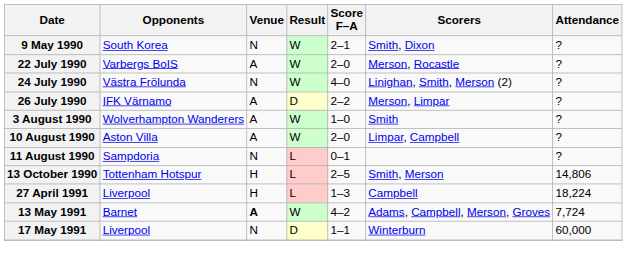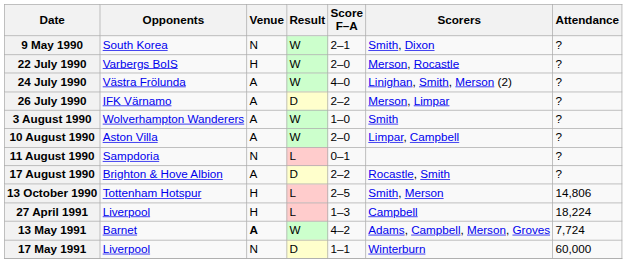 <table class="wikitable plainrowheaders" style="text-align:censer">
 <tr>
 <th scope="col">Date</th>
 <th scope="col">Opponents</th>
 <th scope="col">Venue</th>
 <th scope="col">Result</th>
 <th scope="col">Score<br>F–A</th>
 <th scope="col">Scorers</th>
 <th scope="col">Attendance</th>
 </tr>
 <tr>
 <th scope="row">9 May 1990</th>
 <td align="left"> <a href='#'>South Korea</a></td>
 <td>N</td>
 <td style="background:#cfc">W</td>
 <td>2–1</td>
 <td align="left"><a href='#'>Smith</a>, <a href='#'>Dixon</a></td>
 <td>?</td>
 </tr>
 <tr>
 <th scope="row">22 July 1990</th>
 <td align="left"> <a href='#'>Varbergs BoIS</a></td>
-<td>A</td>
+<td>H</td>
 <td style="background:#cfc">W</td>
 <td>2–0</td>
 <td align="left"><a href='#'>Merson</a>, <a href='#'>Rocastle</a></td>
 <td>?</td>
 </tr>
 <tr>
 <th scope="row">24 July 1990</th>
 <td align="left"> <a href='#'>Västra Frölunda</a></td>
-<td>N</td>
+<td>A</td>
 <td style="background:#cfc">W</td>
 <td>4–0</td>
 <td align="left"><a href='#'>Linighan</a>, <a href='#'>Smith</a>, <a href='#'>Merson</a> (2)</td>
 <td>?</td>
 </tr>
 <tr>
 <th scope="row">26 July 1990</th>
 <td align="left"> <a href='#'>IFK Värnamo</a></td>
 <td>A</td>
 <td style="background:#ffc">D</td>
 <td>2–2</td>
 <td align="left"><a href='#'>Merson</a>, <a href='#'>Limpar</a></td>
 <td>?</td>
 </tr>
 <tr>
 <th scope="row">3 August 1990</th>
 <td align="left"><a href='#'>Wolverhampton Wanderers</a></td>
 <td>A</td>
 <td style="background:#cfc">W</td>
 <td>1–0</td>
 <td align="left"><a href='#'>Smith</a></td>
 <td>?</td>
 </tr>
 <tr>
 <th scope="row">10 August 1990</th>
 <td align="left"><a href='#'>Aston Villa</a></td>
 <td>A</td>
 <td style="background:#cfc">W</td>
 <td>2–0</td>
 <td align="left"><a href='#'>Limpar</a>, <a href='#'>Campbell</a></td>
 <td>?</td>
 </tr>
 <tr>
 <th scope="row">11 August 1990</th>
 <td align="left"> <a href='#'>Sampdoria</a></td>
 <td>N</td>
 <td style="background:#fcc">L</td>
 <td>0–1</td>
 <td align="left"></td>
 <td>?</td>
 </tr>
 <tr>
+<th scope="row">17 August 1990</th>
+<td align="left"><a href='#'>Brighton & Hove Albion</a></td>
+<td>A</td>
+<td style="background:#ffc">D</td>
+<td>2–2</td>
+<td align="left"><a href='#'>Rocastle</a>, <a href='#'>Smith</a></td>
+<td>?</td>
+</tr>
+<tr>
 <th scope="row">13 October 1990</th>
 <td align="left"><a href='#'>Tottenham Hotspur</a></td>
 <td>H</td>
 <td style="background:#fcc">L</td>
 <td>2–5</td>
 <td align="left"><a href='#'>Smith</a>, <a href='#'>Merson</a></td>
 <td>14,806</td>
 </tr>
 <tr>
 <th scope="row">27 April 1991</th>
 <td align="left"><a href='#'>Liverpool</a></td>
 <td>H</td>
 <td style="background:#fcc">L</td>
 <td>1–3</td>
 <td align="left"><a href='#'>Campbell</a></td>
 <td>18,224</td>
 </tr>
 <tr>
 <th scope="row">13 May 1991</th>
 <td align="left"><a href='#'>Barnet</a></td>
 <td><strong>A</strong></td>
 <td style="background:#cfc">W</td>
 <td>4–2</td>
 <td align="left"><a href='#'>Adams</a>, <a href='#'>Campbell</a>, <a href='#'>Merson</a>, <a href='#'>Groves</a></td>
 <td>7,724</td>
 </tr>
 <tr>
 <th scope="row">17 May 1991</th>
 <td align="left"><a href='#'>Liverpool</a></td>
 <td>N</td>
 <td style="background:#ffc">D</td>
 <td>1–1</td>
 <td align="left"><a href='#'>Winterburn</a></td>
 <td>60,000</td>
 </tr>
 <tr>
 </tr>
 </table>
